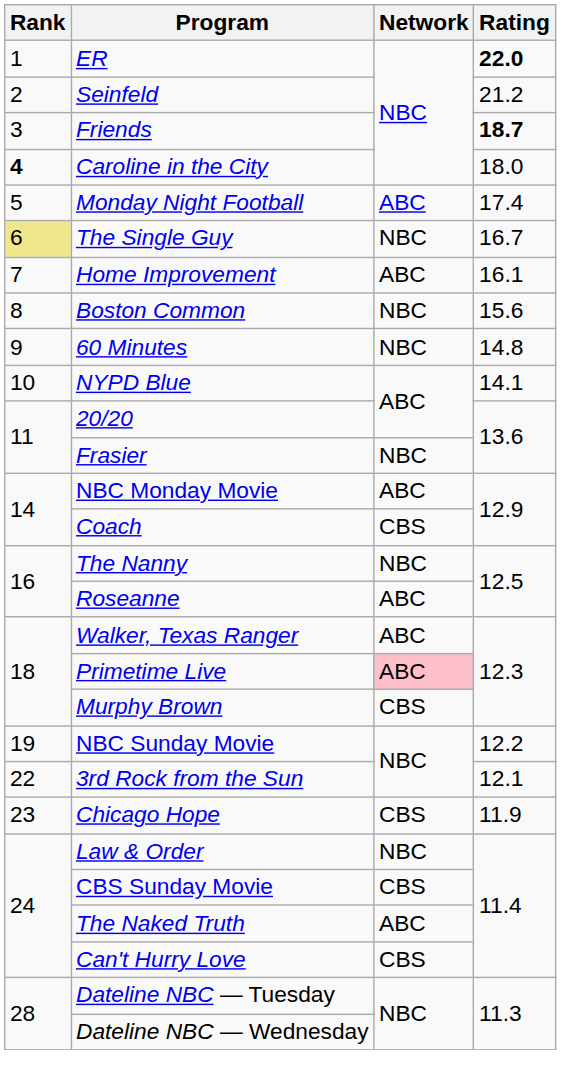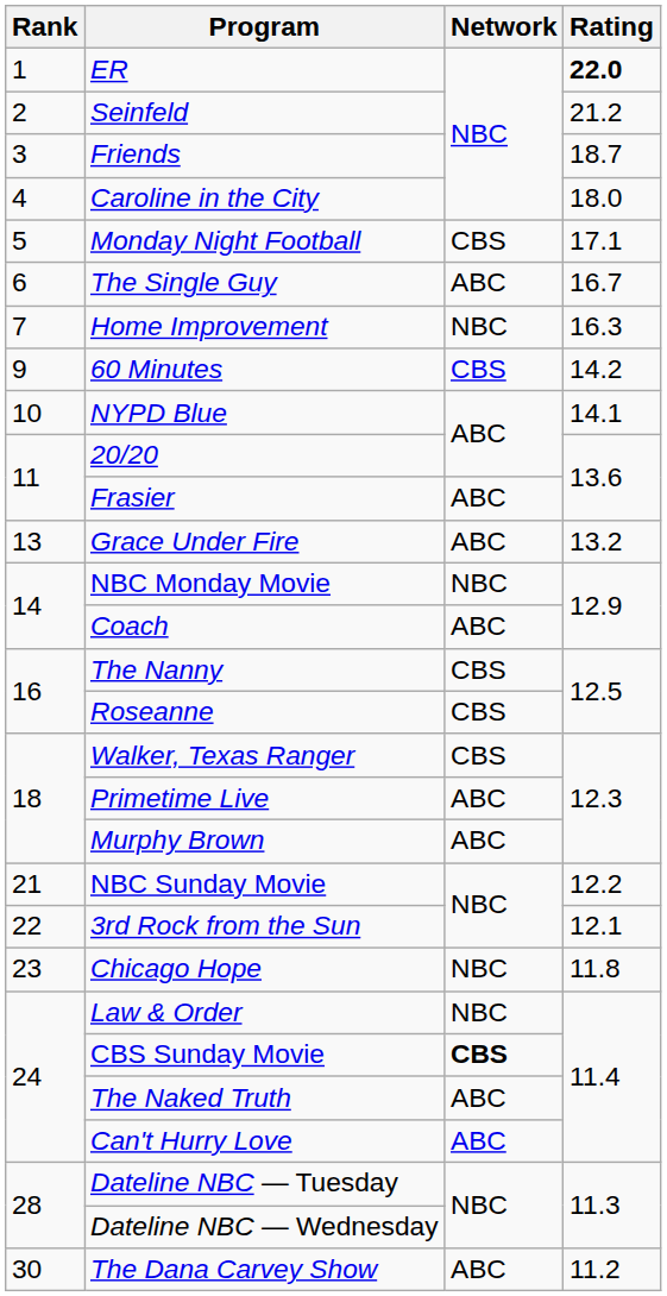 <table class="wikitable">
 <tr>
 <th>Rank</th>
 <th>Program</th>
 <th>Network</th>
 <th>Rating</th>
 </tr>
 <tr>
 <td>1</td>
 <td><em><a href='#'>ER</a></em></td>
 <td rowspan="4"><a href='#'>NBC</a></td>
 <td><strong>22.0</strong></td>
 </tr>
 <tr>
 <td>2</td>
 <td><em><a href='#'>Seinfeld</a></em></td>
 <td>21.2</td>
 </tr>
 <tr>
 <td>3</td>
 <td><em><a href='#'>Friends</a></em></td>
-<td><strong>18.7</strong></td>
+<td>18.7</td>
 </tr>
 <tr>
-<td><strong>4</strong></td>
+<td>4</td>
 <td><em><a href='#'>Caroline in the City</a></em></td>
 <td>18.0</td>
 </tr>
 <tr>
 <td>5</td>
 <td><em><a href='#'>Monday Night Football</a></em></td>
-<td><a href='#'>ABC</a></td>
-<td>17.4</td>
+<td>CBS</td>
+<td>17.1</td>
 </tr>
 <tr>
-<td style="background: khaki;">6</td>
+<td>6</td>
 <td><em><a href='#'>The Single Guy</a></em></td>
-<td>NBC</td>
+<td>ABC</td>
 <td>16.7</td>
 </tr>
 <tr>
 <td>7</td>
 <td><em><a href='#'>Home Improvement</a></em></td>
-<td>ABC</td>
-<td>16.1</td>
-</tr>
-<tr>
-<td>8</td>
-<td><em><a href='#'>Boston Common</a></em></td>
 <td>NBC</td>
-<td>15.6</td>
+<td>16.3</td>
 </tr>
 <tr>
 <td>9</td>
 <td><em><a href='#'>60 Minutes</a></em></td>
-<td>NBC</td>
-<td>14.8</td>
+<td><a href='#'>CBS</a></td>
+<td>14.2</td>
 </tr>
 <tr>
 <td>10</td>
 <td><em><a href='#'>NYPD Blue</a></em></td>
 <td rowspan="2">ABC</td>
 <td>14.1</td>
 </tr>
 <tr>
 <td rowspan="2">11</td>
 <td><em><a href='#'>20/20</a></em></td>
 <td rowspan="2">13.6</td>
 </tr>
 <tr>
 <td><em><a href='#'>Frasier</a></em></td>
-<td>NBC</td>
+<td>ABC</td>
+</tr>
+<tr>
+<td>13</td>
+<td><em><a href='#'>Grace Under Fire</a></em></td>
+<td>ABC</td>
+<td>13.2</td>
 </tr>
 <tr>
 <td rowspan="2">14</td>
 <td><a href='#'>NBC Monday Movie</a></td>
-<td>ABC</td>
+<td>NBC</td>
 <td rowspan="2">12.9</td>
 </tr>
 <tr>
 <td><em><a href='#'>Coach</a></em></td>
-<td>CBS</td>
+<td>ABC</td>
 </tr>
 <tr>
 <td rowspan="2">16</td>
 <td><em><a href='#'>The Nanny</a></em></td>
-<td>NBC</td>
+<td>CBS</td>
 <td rowspan="2">12.5</td>
 </tr>
 <tr>
 <td><em><a href='#'>Roseanne</a></em></td>
-<td>ABC</td>
+<td>CBS</td>
 </tr>
 <tr>
 <td rowspan="3">18</td>
 <td><em><a href='#'>Walker, Texas Ranger</a></em></td>
-<td>ABC</td>
+<td>CBS</td>
 <td rowspan="3">12.3</td>
 </tr>
 <tr>
 <td><em><a href='#'>Primetime Live</a></em></td>
-<td style="background: pink;">ABC</td>
+<td>ABC</td>
 </tr>
 <tr>
 <td><em><a href='#'>Murphy Brown</a></em></td>
-<td>CBS</td>
+<td>ABC</td>
 </tr>
 <tr>
-<td>19</td>
+<td>21</td>
 <td><a href='#'>NBC Sunday Movie</a></td>
 <td rowspan="2">NBC</td>
 <td>12.2</td>
 </tr>
 <tr>
 <td>22</td>
 <td><em><a href='#'>3rd Rock from the Sun</a></em></td>
 <td>12.1</td>
 </tr>
 <tr>
 <td>23</td>
 <td><em><a href='#'>Chicago Hope</a></em></td>
-<td>CBS</td>
-<td>11.9</td>
+<td>NBC</td>
+<td>11.8</td>
 </tr>
 <tr>
 <td rowspan="4">24</td>
 <td><em><a href='#'>Law & Order</a></em></td>
 <td>NBC</td>
 <td rowspan="4">11.4</td>
 </tr>
 <tr>
 <td><a href='#'>CBS Sunday Movie</a></td>
-<td>CBS</td>
+<td><strong>CBS</strong></td>
 </tr>
 <tr>
 <td><em><a href='#'>The Naked Truth</a></em></td>
 <td>ABC</td>
 </tr>
 <tr>
 <td><em><a href='#'>Can't Hurry Love</a></em></td>
-<td>CBS</td>
+<td><a href='#'>ABC</a></td>
 </tr>
 <tr>
 <td rowspan="2">28</td>
 <td><em><a href='#'>Dateline NBC</a></em> — Tuesday</td>
 <td rowspan="2">NBC</td>
 <td rowspan="2">11.3</td>
 </tr>
 <tr>
 <td><em>Dateline NBC</em> — Wednesday</td>
 </tr>
+<tr>
+<td>30</td>
+<td><em><a href='#'>The Dana Carvey Show</a></em></td>
+<td>ABC</td>
+<td>11.2</td>
+</tr>
 </table>
